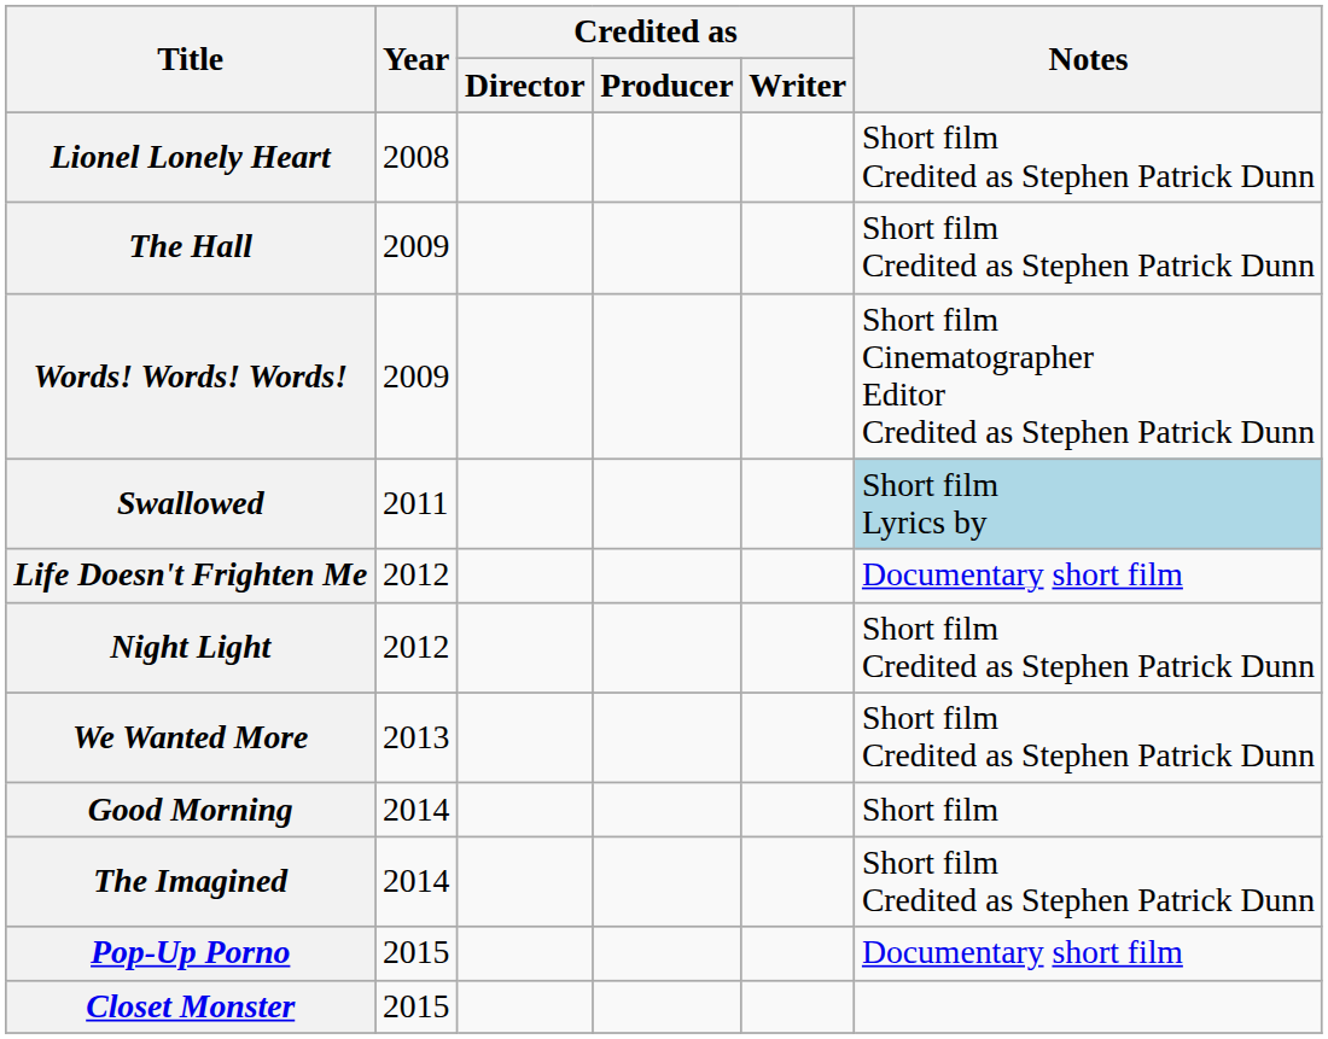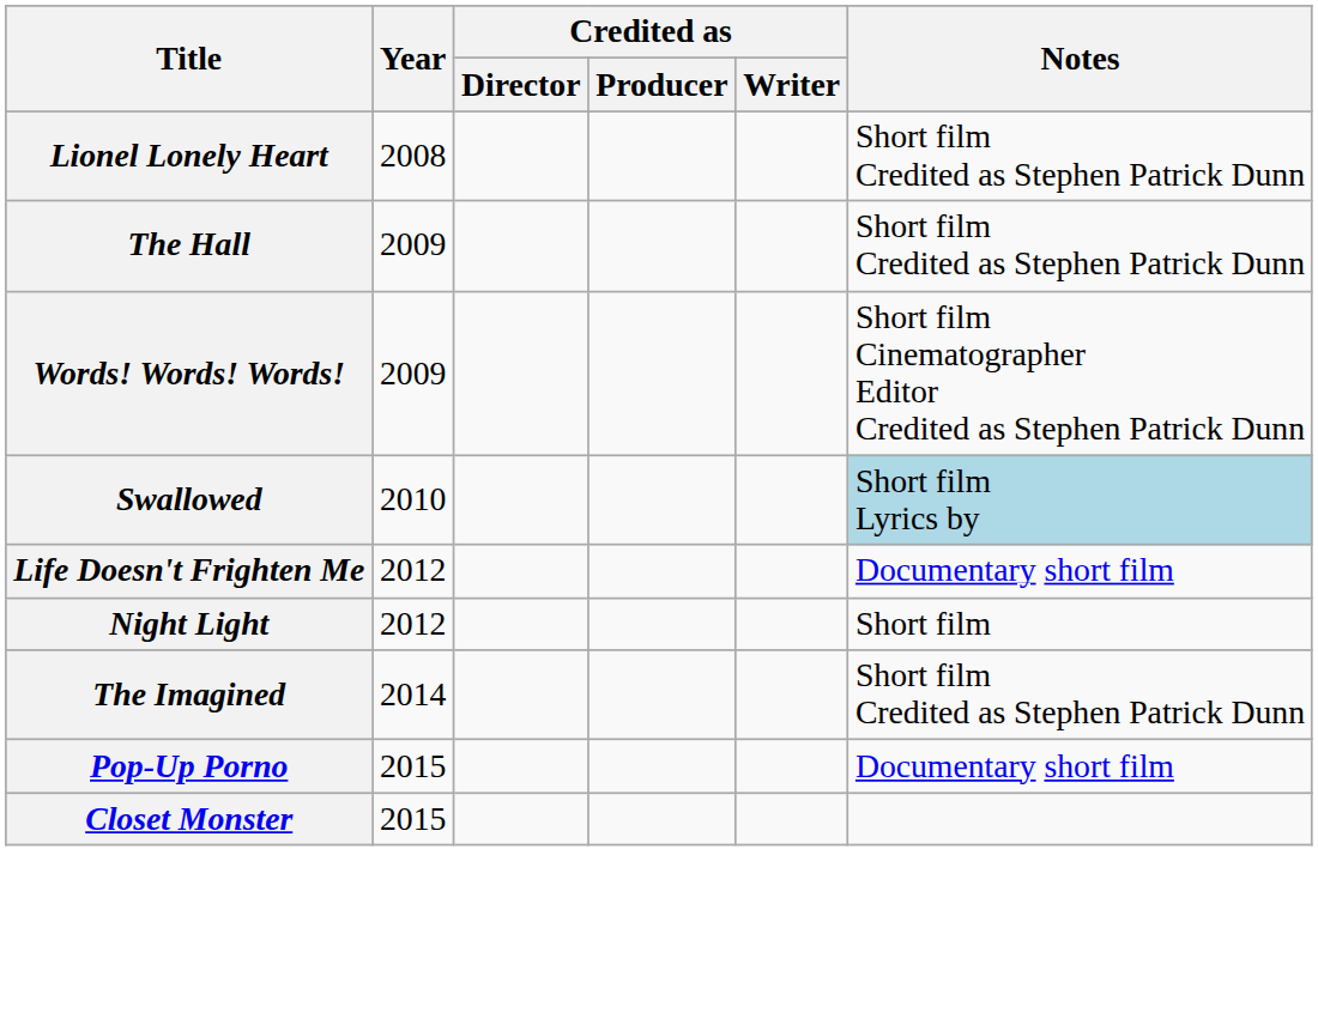 <table class="wikitable plainrowheaders sortable">
 <tr>
 <th rowspan="2" scope="col">Title</th>
 <th rowspan="2" scope="col">Year</th>
 <th colspan="3" scope="col">Credited as</th>
 <th rowspan="2" scope="col" class="unsortable">Notes</th>
 </tr>
 <tr>
 <th>Director</th>
 <th>Producer</th>
 <th>Writer</th>
 </tr>
 <tr>
 <th scope=row><em>Lionel Lonely Heart</em></th>
 <td>2008</td>
 <td></td>
 <td></td>
 <td></td>
 <td>Short film<br>Credited as Stephen Patrick Dunn</td>
 </tr>
 <tr>
 <th scope=row><em>The Hall</em></th>
 <td>2009</td>
 <td></td>
 <td></td>
 <td></td>
 <td>Short film<br>Credited as Stephen Patrick Dunn</td>
 </tr>
 <tr>
 <th scope=row><em>Words! Words! Words!</em></th>
 <td>2009</td>
 <td></td>
 <td></td>
 <td></td>
 <td>Short film<br>Cinematographer<br>Editor<br>Credited as Stephen Patrick Dunn</td>
 </tr>
 <tr>
 <th scope=row><em>Swallowed</em></th>
-<td>2011</td>
+<td>2010</td>
 <td></td>
 <td></td>
 <td></td>
 <td style="background: lightblue;">Short film<br>Lyrics by</td>
 </tr>
 <tr>
 <th scope=row><em>Life Doesn't Frighten Me</em></th>
 <td>2012</td>
 <td></td>
 <td></td>
 <td></td>
 <td><a href='#'>Documentary</a> <a href='#'>short film</a></td>
 </tr>
 <tr>
 <th scope=row><em>Night Light</em></th>
 <td>2012</td>
-<td></td>
-<td></td>
-<td></td>
-<td>Short film<br>Credited as Stephen Patrick Dunn</td>
-</tr>
-<tr>
-<th scope=row><em>We Wanted More</em></th>
-<td>2013</td>
-<td></td>
-<td></td>
-<td></td>
-<td>Short film<br>Credited as Stephen Patrick Dunn</td>
-</tr>
-<tr>
-<th scope=row><em>Good Morning</em></th>
-<td>2014</td>
 <td></td>
 <td></td>
 <td></td>
 <td>Short film</td>
 </tr>
 <tr>
 <th scope=row><em>The Imagined</em></th>
 <td>2014</td>
 <td></td>
 <td></td>
 <td></td>
 <td>Short film<br>Credited as Stephen Patrick Dunn</td>
 </tr>
 <tr>
 <th scope=row><em><a href='#'>Pop-Up Porno</a></em></th>
 <td>2015</td>
 <td></td>
 <td></td>
 <td></td>
 <td><a href='#'>Documentary</a> <a href='#'>short film</a></td>
 </tr>
 <tr>
 <th scope=row><em><a href='#'>Closet Monster</a></em></th>
 <td>2015</td>
 <td></td>
 <td></td>
 <td></td>
 <td></td>
 </tr>
 </table>
